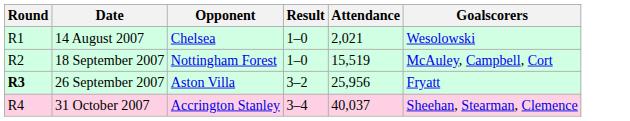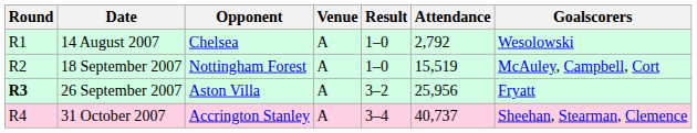 <table class="wikitable">
 <tr>
 <th>Round</th>
 <th>Date</th>
 <th>Opponent</th>
+<th>Venue</th>
 <th>Result</th>
 <th>Attendance</th>
 <th>Goalscorers</th>
 </tr>
 <tr style="background-color: #d0ffe3;">
 <td>R1</td>
 <td>14 August 2007</td>
 <td><a href='#'>Chelsea</a></td>
+<td>A</td>
 <td>1–0</td>
-<td>2,021</td>
+<td>2,792</td>
 <td><a href='#'>Wesolowski</a></td>
 </tr>
 <tr style="background-color: #d0ffe3;">
 <td>R2</td>
 <td>18 September 2007</td>
 <td><a href='#'>Nottingham Forest</a></td>
+<td>A</td>
 <td>1–0</td>
 <td>15,519</td>
 <td><a href='#'>McAuley</a>, <a href='#'>Campbell</a>, <a href='#'>Cort</a></td>
 </tr>
 <tr style="background-color: #d0ffe3;">
 <td><strong>R3</strong></td>
 <td>26 September 2007</td>
 <td><a href='#'>Aston Villa</a></td>
+<td>A</td>
 <td>3–2</td>
 <td>25,956</td>
 <td><a href='#'>Fryatt</a></td>
 </tr>
 <tr style="background-color: #ffd0e3;">
 <td>R4</td>
 <td>31 October 2007</td>
 <td><a href='#'>Accrington Stanley</a></td>
+<td>A</td>
 <td>3–4</td>
-<td>40,037</td>
+<td>40,737</td>
 <td><a href='#'>Sheehan</a>, <a href='#'>Stearman</a>, <a href='#'>Clemence</a></td>
 </tr>
 </table>
